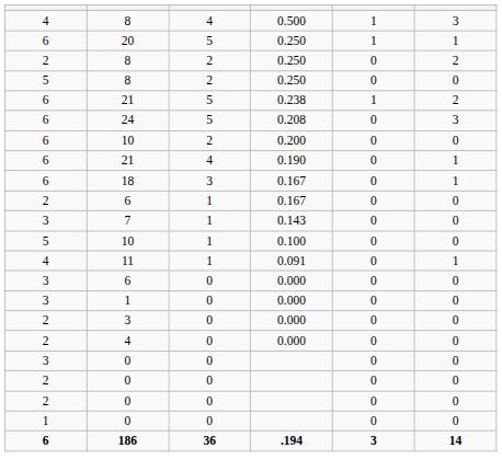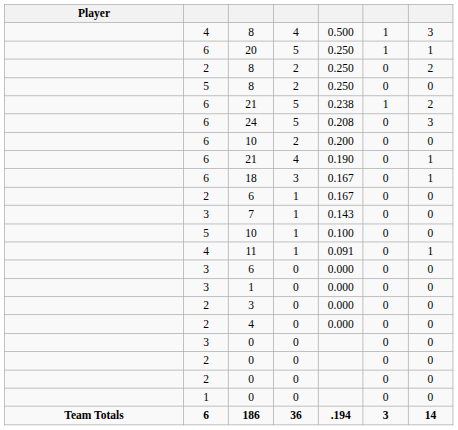 <table class="wikitable sortable" style="text-align:center;" width="100%">
 <tr>
+<th width="40%">Player</th>
 <th width="10%"></th>
 <th width="10%"></th>
 <th width="10%"></th>
 <th width="10%"></th>
 <th width="10%"></th>
 <th width="10%"></th>
 </tr>
 <tr>
+<td></td>
 <td>4</td>
 <td>8</td>
 <td>4</td>
 <td>0.500</td>
 <td>1</td>
 <td>3</td>
 </tr>
 <tr>
+<td></td>
 <td>6</td>
 <td>20</td>
 <td>5</td>
 <td>0.250</td>
 <td>1</td>
 <td>1</td>
 </tr>
 <tr>
+<td></td>
 <td>2</td>
 <td>8</td>
 <td>2</td>
 <td>0.250</td>
 <td>0</td>
 <td>2</td>
 </tr>
 <tr>
+<td></td>
 <td>5</td>
 <td>8</td>
 <td>2</td>
 <td>0.250</td>
 <td>0</td>
 <td>0</td>
 </tr>
 <tr>
+<td></td>
 <td>6</td>
 <td>21</td>
 <td>5</td>
 <td>0.238</td>
 <td>1</td>
 <td>2</td>
 </tr>
 <tr>
+<td></td>
 <td>6</td>
 <td>24</td>
 <td>5</td>
 <td>0.208</td>
 <td>0</td>
 <td>3</td>
 </tr>
 <tr>
+<td></td>
 <td>6</td>
 <td>10</td>
 <td>2</td>
 <td>0.200</td>
 <td>0</td>
 <td>0</td>
 </tr>
 <tr>
+<td></td>
 <td>6</td>
 <td>21</td>
 <td>4</td>
 <td>0.190</td>
 <td>0</td>
 <td>1</td>
 </tr>
 <tr>
+<td></td>
 <td>6</td>
 <td>18</td>
 <td>3</td>
 <td>0.167</td>
 <td>0</td>
 <td>1</td>
 </tr>
 <tr>
+<td></td>
 <td>2</td>
 <td>6</td>
 <td>1</td>
 <td>0.167</td>
 <td>0</td>
 <td>0</td>
 </tr>
 <tr>
+<td></td>
 <td>3</td>
 <td>7</td>
 <td>1</td>
 <td>0.143</td>
 <td>0</td>
 <td>0</td>
 </tr>
 <tr>
+<td></td>
 <td>5</td>
 <td>10</td>
 <td>1</td>
 <td>0.100</td>
 <td>0</td>
 <td>0</td>
 </tr>
 <tr>
+<td></td>
 <td>4</td>
 <td>11</td>
 <td>1</td>
 <td>0.091</td>
 <td>0</td>
 <td>1</td>
 </tr>
 <tr>
+<td></td>
 <td>3</td>
 <td>6</td>
 <td>0</td>
 <td>0.000</td>
 <td>0</td>
 <td>0</td>
 </tr>
 <tr>
+<td></td>
 <td>3</td>
 <td>1</td>
 <td>0</td>
 <td>0.000</td>
 <td>0</td>
 <td>0</td>
 </tr>
 <tr>
+<td></td>
 <td>2</td>
 <td>3</td>
 <td>0</td>
 <td>0.000</td>
 <td>0</td>
 <td>0</td>
 </tr>
 <tr>
+<td></td>
 <td>2</td>
 <td>4</td>
 <td>0</td>
 <td>0.000</td>
 <td>0</td>
 <td>0</td>
 </tr>
 <tr>
+<td></td>
 <td>3</td>
 <td>0</td>
 <td>0</td>
 <td></td>
 <td>0</td>
 <td>0</td>
 </tr>
 <tr>
+<td></td>
 <td>2</td>
 <td>0</td>
 <td>0</td>
 <td></td>
 <td>0</td>
 <td>0</td>
 </tr>
 <tr>
+<td></td>
 <td>2</td>
 <td>0</td>
 <td>0</td>
 <td></td>
 <td>0</td>
 <td>0</td>
 </tr>
 <tr>
+<td></td>
 <td>1</td>
 <td>0</td>
 <td>0</td>
 <td></td>
 <td>0</td>
 <td>0</td>
 </tr>
 <tr>
+<td><strong>Team Totals</strong></td>
 <td><strong>6</strong></td>
 <td><strong>186</strong></td>
 <td><strong>36</strong></td>
 <td><strong>.194</strong></td>
 <td><strong>3</strong></td>
 <td><strong>14</strong></td>
 </tr>
 </table>
